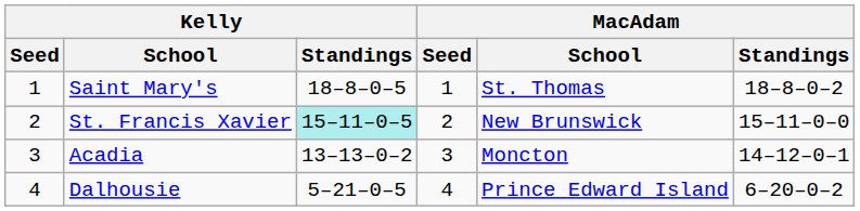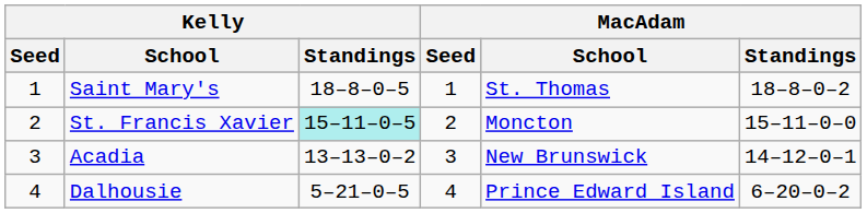 <table class="wikitable">
 <tr>
 <th colspan=3>Kelly</th>
 <th colspan=3>MacAdam</th>
 </tr>
 <tr>
 <th>Seed</th>
 <th>School</th>
 <th>Standings</th>
 <th>Seed</th>
 <th>School</th>
 <th>Standings</th>
 </tr>
 <tr>
 <td align=center>1</td>
 <td><a href='#'>Saint Mary's</a></td>
 <td align=center>18–8–0–5</td>
 <td align=center>1</td>
 <td><a href='#'>St. Thomas</a></td>
 <td align=center>18–8–0–2</td>
 </tr>
 <tr>
 <td align=center>2</td>
 <td><a href='#'>St. Francis Xavier</a></td>
 <td align=center style="background: paleturquoise;">15–11–0–5</td>
 <td align=center>2</td>
-<td><a href='#'>New Brunswick</a></td>
+<td><a href='#'>Moncton</a></td>
 <td align=center>15–11–0–0</td>
 </tr>
 <tr>
 <td align=center>3</td>
 <td><a href='#'>Acadia</a></td>
 <td align=center>13–13–0–2</td>
 <td align=center>3</td>
-<td><a href='#'>Moncton</a></td>
+<td><a href='#'>New Brunswick</a></td>
 <td align=center>14–12–0–1</td>
 </tr>
 <tr>
 <td align=center>4</td>
 <td><a href='#'>Dalhousie</a></td>
 <td align=center>5–21–0–5</td>
 <td align=center>4</td>
 <td><a href='#'>Prince Edward Island</a></td>
 <td align=center>6–20–0–2</td>
 </tr>
 </table>
